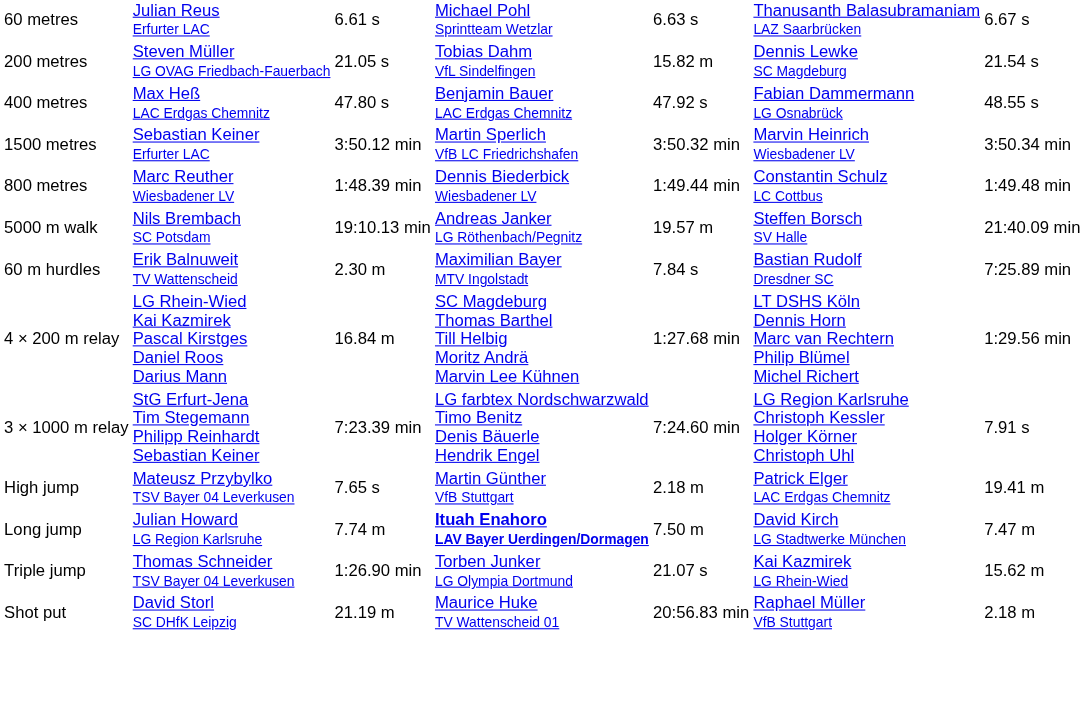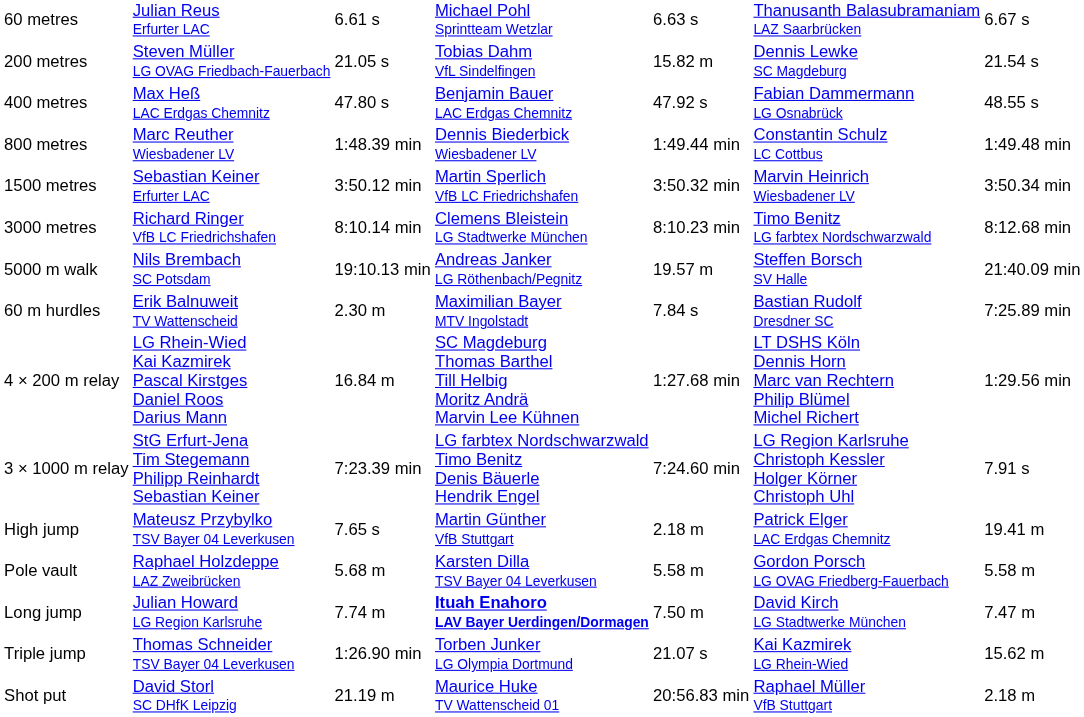 <table>
 <tr>
 <td>60 metres</td>
 <td><a href='#'>Julian Reus</a><br><small><a href='#'>Erfurter LAC</a></small></td>
 <td>6.61 s</td>
 <td><a href='#'>Michael Pohl</a><br><small><a href='#'>Sprintteam Wetzlar</a></small></td>
 <td>6.63 s</td>
 <td><a href='#'>Thanusanth Balasubramaniam</a><br><small><a href='#'>LAZ Saarbrücken</a></small></td>
 <td>6.67 s</td>
 </tr>
 <tr>
 <td>200 metres</td>
 <td><a href='#'>Steven Müller</a><br><small><a href='#'>LG OVAG Friedbach-Fauerbach</a></small></td>
 <td>21.05 s</td>
 <td><a href='#'>Tobias Dahm</a><br><small><a href='#'>VfL Sindelfingen</a></small></td>
 <td>15.82 m</td>
 <td><a href='#'>Dennis Lewke</a><br><small><a href='#'>SC Magdeburg</a></small></td>
 <td>21.54 s</td>
 </tr>
 <tr>
 <td>400 metres</td>
 <td><a href='#'>Max Heß</a><br><small><a href='#'>LAC Erdgas Chemnitz</a></small></td>
 <td>47.80 s</td>
 <td><a href='#'>Benjamin Bauer</a><br><small><a href='#'>LAC Erdgas Chemnitz</a></small></td>
 <td>47.92 s</td>
 <td><a href='#'>Fabian Dammermann</a><br><small><a href='#'>LG Osnabrück</a></small></td>
 <td>48.55 s</td>
 </tr>
 <tr>
+<td>800 metres</td>
+<td><a href='#'>Marc Reuther</a><br><small><a href='#'>Wiesbadener LV</a></small></td>
+<td>1:48.39 min</td>
+<td><a href='#'>Dennis Biederbick</a><br><small><a href='#'>Wiesbadener LV</a></small></td>
+<td>1:49.44 min</td>
+<td><a href='#'>Constantin Schulz</a><br><small><a href='#'>LC Cottbus</a></small></td>
+<td>1:49.48 min</td>
+</tr>
+<tr>
 <td>1500 metres</td>
 <td><a href='#'>Sebastian Keiner</a><br><small><a href='#'>Erfurter LAC</a></small></td>
 <td>3:50.12 min</td>
 <td><a href='#'>Martin Sperlich</a><br><small><a href='#'>VfB LC Friedrichshafen</a></small></td>
 <td>3:50.32 min</td>
 <td><a href='#'>Marvin Heinrich</a><br><small><a href='#'>Wiesbadener LV</a></small></td>
 <td>3:50.34 min</td>
 </tr>
 <tr>
-<td>800 metres</td>
-<td><a href='#'>Marc Reuther</a><br><small><a href='#'>Wiesbadener LV</a></small></td>
-<td>1:48.39 min</td>
-<td><a href='#'>Dennis Biederbick</a><br><small><a href='#'>Wiesbadener LV</a></small></td>
-<td>1:49.44 min</td>
-<td><a href='#'>Constantin Schulz</a><br><small><a href='#'>LC Cottbus</a></small></td>
-<td>1:49.48 min</td>
+<td>3000 metres</td>
+<td><a href='#'>Richard Ringer</a><br><small><a href='#'>VfB LC Friedrichshafen</a></small></td>
+<td>8:10.14 min</td>
+<td><a href='#'>Clemens Bleistein</a><br><small><a href='#'>LG Stadtwerke München</a></small></td>
+<td>8:10.23 min</td>
+<td><a href='#'>Timo Benitz</a><br><small><a href='#'>LG farbtex Nordschwarzwald</a></small></td>
+<td>8:12.68 min</td>
 </tr>
 <tr>
 <td>5000 m walk</td>
 <td><a href='#'>Nils Brembach</a><br><small><a href='#'>SC Potsdam</a></small></td>
 <td>19:10.13 min</td>
 <td><a href='#'>Andreas Janker</a><br><small><a href='#'>LG Röthenbach/Pegnitz</a></small></td>
 <td>19.57 m</td>
 <td><a href='#'>Steffen Borsch</a><br><small><a href='#'>SV Halle</a></small></td>
 <td>21:40.09 min</td>
 </tr>
 <tr>
 <td>60 m hurdles</td>
 <td><a href='#'>Erik Balnuweit</a><br><small><a href='#'>TV Wattenscheid</a></small></td>
 <td>2.30 m</td>
 <td><a href='#'>Maximilian Bayer</a><br><small><a href='#'>MTV Ingolstadt</a></small></td>
 <td>7.84 s</td>
 <td><a href='#'>Bastian Rudolf</a><br><small><a href='#'>Dresdner SC</a></small></td>
 <td>7:25.89 min</td>
 </tr>
 <tr>
 <td>4 × 200 m relay</td>
 <td><a href='#'>LG Rhein-Wied</a><br><a href='#'>Kai Kazmirek</a><br><a href='#'>Pascal Kirstges</a><br><a href='#'>Daniel Roos</a><br><a href='#'>Darius Mann</a></td>
 <td>16.84 m</td>
 <td><a href='#'>SC Magdeburg</a><br><a href='#'>Thomas Barthel</a><br><a href='#'>Till Helbig</a><br><a href='#'>Moritz Andrä</a><br><a href='#'>Marvin Lee Kühnen</a></td>
 <td>1:27.68 min</td>
 <td><a href='#'>LT DSHS Köln</a><br><a href='#'>Dennis Horn</a><br><a href='#'>Marc van Rechtern</a><br><a href='#'>Philip Blümel</a><br><a href='#'>Michel Richert</a></td>
 <td>1:29.56 min</td>
 </tr>
 <tr>
 <td>3 × 1000 m relay</td>
 <td><a href='#'>StG Erfurt-Jena</a><br><a href='#'>Tim Stegemann</a><br><a href='#'>Philipp Reinhardt</a><br><a href='#'>Sebastian Keiner</a></td>
 <td>7:23.39 min</td>
 <td><a href='#'>LG farbtex Nordschwarzwald</a><br><a href='#'>Timo Benitz</a><br><a href='#'>Denis Bäuerle</a><br><a href='#'>Hendrik Engel</a></td>
 <td>7:24.60 min</td>
 <td><a href='#'>LG Region Karlsruhe</a><br><a href='#'>Christoph Kessler</a><br><a href='#'>Holger Körner</a><br><a href='#'>Christoph Uhl</a></td>
 <td>7.91 s</td>
 </tr>
 <tr>
 <td>High jump</td>
 <td><a href='#'>Mateusz Przybylko</a><br><small><a href='#'>TSV Bayer 04 Leverkusen</a></small></td>
 <td>7.65 s</td>
 <td><a href='#'>Martin Günther</a><br><small><a href='#'>VfB Stuttgart</a></small></td>
 <td>2.18 m</td>
 <td><a href='#'>Patrick Elger</a><br><small><a href='#'>LAC Erdgas Chemnitz</a></small></td>
 <td>19.41 m</td>
 </tr>
 <tr>
+<td>Pole vault</td>
+<td><a href='#'>Raphael Holzdeppe</a><br><small><a href='#'>LAZ Zweibrücken</a></small></td>
+<td>5.68 m</td>
+<td><a href='#'>Karsten Dilla</a><br><small><a href='#'>TSV Bayer 04 Leverkusen</a></small></td>
+<td>5.58 m</td>
+<td><a href='#'>Gordon Porsch</a><br><small><a href='#'>LG OVAG Friedberg-Fauerbach</a></small></td>
+<td>5.58 m</td>
+</tr>
+<tr>
 <td>Long jump</td>
 <td><a href='#'>Julian Howard</a><br><small><a href='#'>LG Region Karlsruhe</a></small></td>
 <td>7.74 m</td>
 <td><strong><a href='#'>Ituah Enahoro</a><br><small><a href='#'>LAV Bayer Uerdingen/Dormagen</a></small></strong></td>
 <td>7.50 m</td>
 <td><a href='#'>David Kirch</a><br><small><a href='#'>LG Stadtwerke München</a></small></td>
 <td>7.47 m</td>
 </tr>
 <tr>
 <td>Triple jump</td>
 <td><a href='#'>Thomas Schneider</a><br><small><a href='#'>TSV Bayer 04 Leverkusen</a></small></td>
 <td>1:26.90 min</td>
 <td><a href='#'>Torben Junker</a><br><small><a href='#'>LG Olympia Dortmund</a></small></td>
 <td>21.07 s</td>
 <td><a href='#'>Kai Kazmirek</a><br><small><a href='#'>LG Rhein-Wied</a></small></td>
 <td>15.62 m</td>
 </tr>
 <tr>
 <td>Shot put</td>
 <td><a href='#'>David Storl</a><br><small><a href='#'>SC DHfK Leipzig</a></small></td>
 <td>21.19 m</td>
 <td><a href='#'>Maurice Huke</a><br><small><a href='#'>TV Wattenscheid 01</a></small></td>
 <td>20:56.83 min</td>
 <td><a href='#'>Raphael Müller</a><br><small><a href='#'>VfB Stuttgart</a></small></td>
 <td>2.18 m</td>
 </tr>
 </table>
